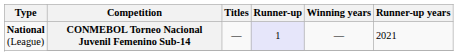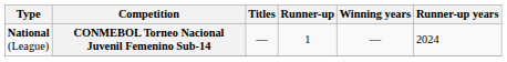 <table class="wikitable plainrowheaders" style="font-size:95%; text-align:center;">
 <tr>
 <th>Type</th>
 <th width=250px>Competition</th>
 <th>Titles</th>
 <th>Runner-up</th>
 <th>Winning years</th>
 <th>Runner-up years</th>
 </tr>
 <tr>
 <td rowspan=2><strong>National</strong><br>(League)</td>
 <th scope=col>CONMEBOL Torneo Nacional Juvenil Femenino Sub-14</th>
 <td style="text-align:center;">—</td>
-<td style="background: lavender;">1</td>
+<td>1</td>
 <td style="text-align:center;">—</td>
-<td align="left">2021</td>
+<td align="left">2024</td>
 </tr>
 <tr>
 </tr>
 </table>
